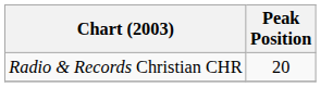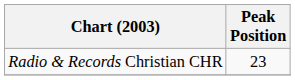 <table class="wikitable sortable">
 <tr>
 <th align="left">Chart (2003)</th>
 <th align="center">Peak<br> Position</th>
 </tr>
 <tr>
 <td align="left"><em>Radio & Records</em> Christian CHR</td>
-<td align="center">20</td>
+<td align="center">23</td>
 </tr>
 <tr>
 </tr>
 </table>
